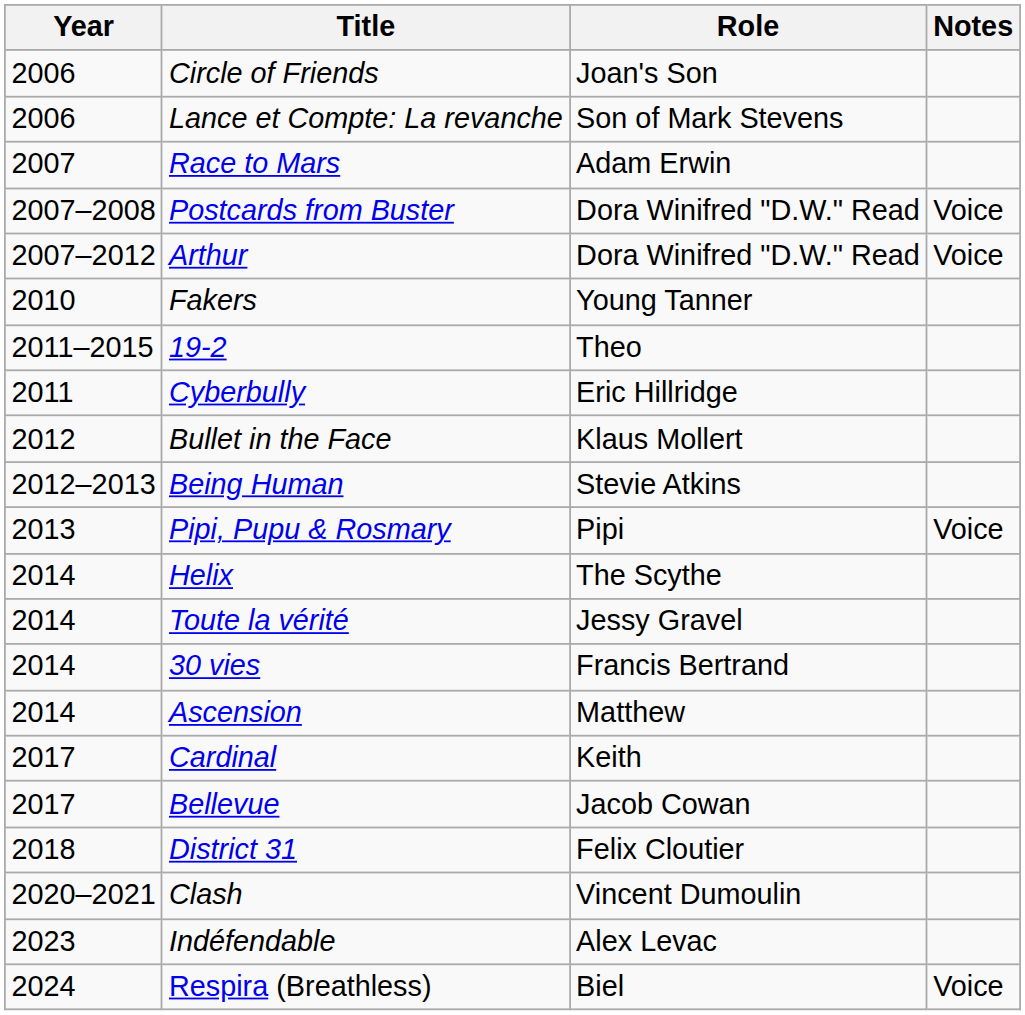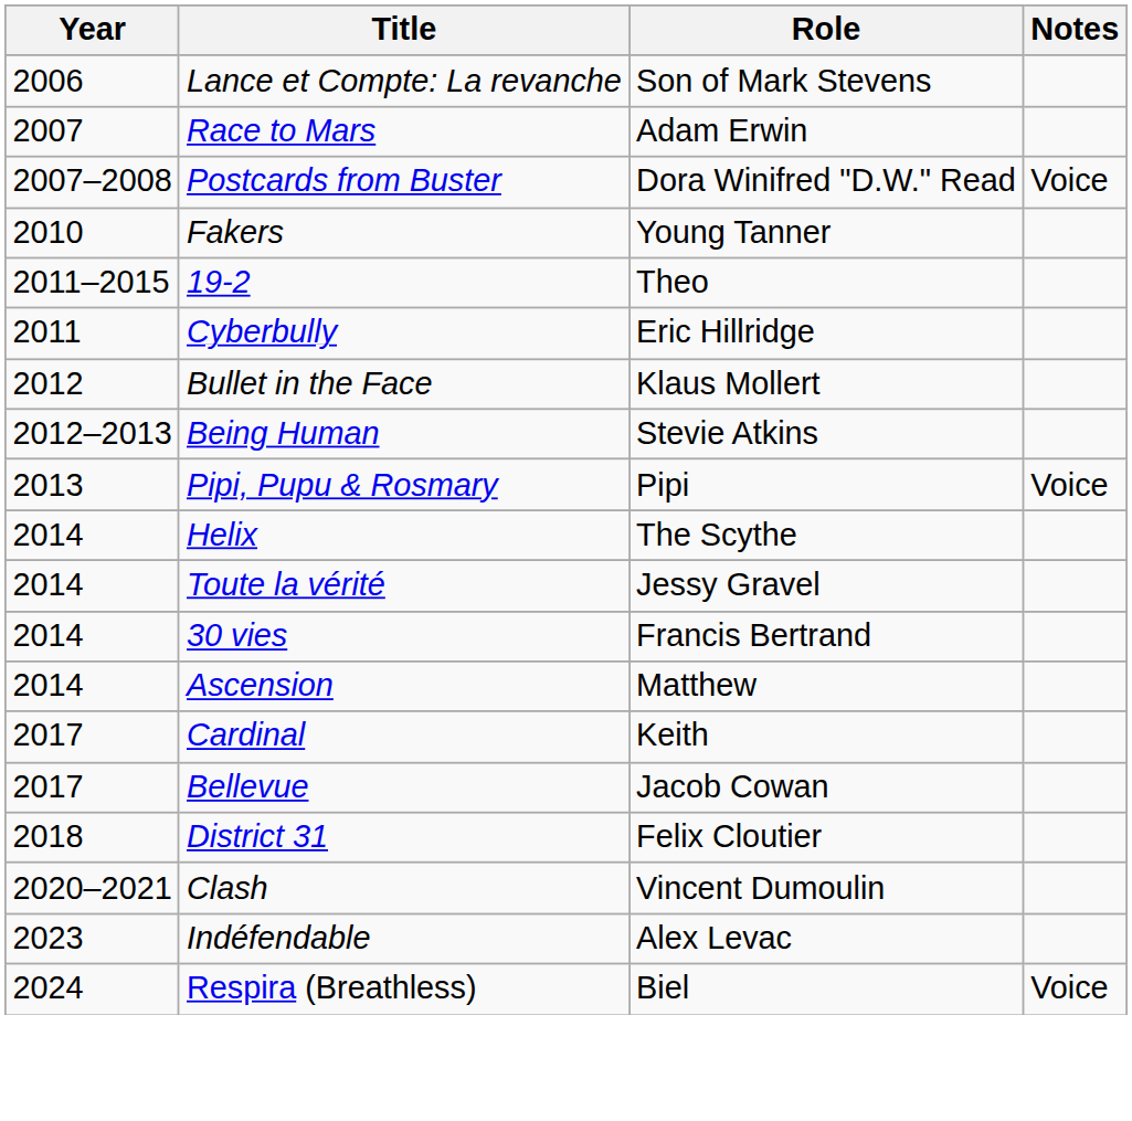 <table class="wikitable sortable">
 <tr>
 <th>Year</th>
 <th>Title</th>
 <th>Role</th>
 <th class="unsortable">Notes</th>
-</tr>
-<tr>
-<td>2006</td>
-<td><em>Circle of Friends</em></td>
-<td>Joan's Son</td>
-<td></td>
 </tr>
 <tr>
 <td>2006</td>
 <td><em>Lance et Compte: La revanche</em></td>
 <td>Son of Mark Stevens</td>
 <td></td>
 </tr>
 <tr>
 <td>2007</td>
 <td><em><a href='#'>Race to Mars</a></em></td>
 <td>Adam Erwin</td>
 <td></td>
 </tr>
 <tr>
 <td>2007–2008</td>
 <td><em><a href='#'>Postcards from Buster</a></em></td>
-<td>Dora Winifred "D.W." Read</td>
-<td>Voice</td>
-</tr>
-<tr>
-<td>2007–2012</td>
-<td><em><a href='#'>Arthur</a></em></td>
 <td>Dora Winifred "D.W." Read</td>
 <td>Voice</td>
 </tr>
 <tr>
 <td>2010</td>
 <td><em>Fakers</em></td>
 <td>Young Tanner</td>
 <td></td>
 </tr>
 <tr>
 <td>2011–2015</td>
 <td><em><a href='#'>19-2</a></em></td>
 <td>Theo</td>
 <td></td>
 </tr>
 <tr>
 <td>2011</td>
 <td><em><a href='#'>Cyberbully</a></em></td>
 <td>Eric Hillridge</td>
 <td></td>
 </tr>
 <tr>
 <td>2012</td>
 <td><em>Bullet in the Face</em></td>
 <td>Klaus Mollert</td>
 <td></td>
 </tr>
 <tr>
 <td>2012–2013</td>
 <td><em><a href='#'>Being Human</a></em></td>
 <td>Stevie Atkins</td>
 <td></td>
 </tr>
 <tr>
 <td>2013</td>
 <td><em><a href='#'>Pipi, Pupu & Rosmary</a></em></td>
 <td>Pipi</td>
 <td>Voice</td>
 </tr>
 <tr>
 <td>2014</td>
 <td><em><a href='#'>Helix</a></em></td>
 <td>The Scythe</td>
 <td></td>
 </tr>
 <tr>
 <td>2014</td>
 <td><em><a href='#'>Toute la vérité</a></em></td>
 <td>Jessy Gravel</td>
 <td></td>
 </tr>
 <tr>
 <td>2014</td>
 <td><em><a href='#'>30 vies</a></em></td>
 <td>Francis Bertrand</td>
 <td></td>
 </tr>
 <tr>
 <td>2014</td>
 <td><em><a href='#'>Ascension</a></em></td>
 <td>Matthew</td>
 <td></td>
 </tr>
 <tr>
 <td>2017</td>
 <td><em><a href='#'>Cardinal</a></em></td>
 <td>Keith</td>
 <td></td>
 </tr>
 <tr>
 <td>2017</td>
 <td><em><a href='#'>Bellevue</a></em></td>
 <td>Jacob Cowan</td>
 <td></td>
 </tr>
 <tr>
 <td>2018</td>
 <td><em><a href='#'>District 31</a></em></td>
 <td>Felix Cloutier</td>
 <td></td>
 </tr>
 <tr>
 <td>2020–2021</td>
 <td><em>Clash</em></td>
 <td>Vincent Dumoulin</td>
 <td></td>
 </tr>
 <tr>
 <td>2023</td>
 <td><em>Indéfendable</em></td>
 <td>Alex Levac</td>
 <td></td>
 </tr>
 <tr>
 <td>2024</td>
 <td><a href='#'>Respira</a> (Breathless)</td>
 <td>Biel</td>
 <td>Voice</td>
 </tr>
 </table>
